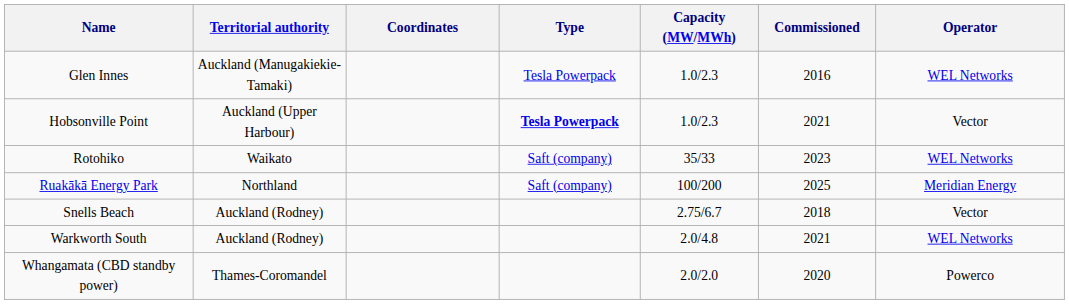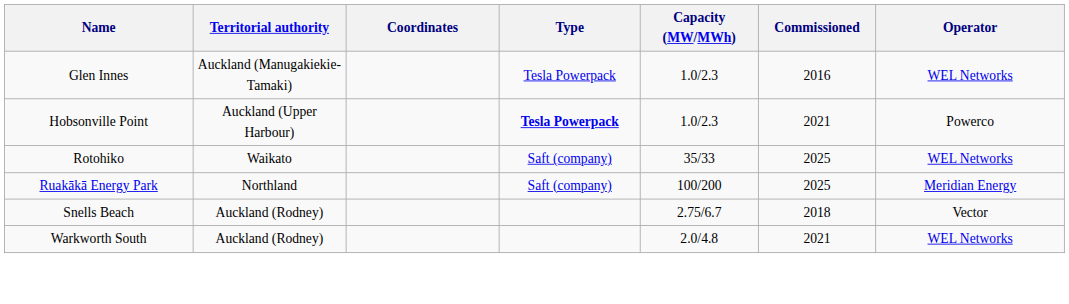 <table class="wikitable sortable" style="border:0px;text-align:center;line-height:150%;">
 <tr>
 <th style="background: #f2f2f2; color: #000080" height="17" width="16%">Name</th>
 <th style="background: #f2f2f2; color: #000080" height="17" width="13%"><a href='#'>Territorial authority</a></th>
 <th style="background: #f2f2f2; color: #000080" height="17" width="13%" class="unsortable">Coordinates</th>
 <th style="background: #f2f2f2; color: #000080" height="17" width="12%">Type</th>
 <th style="background: #f2f2f2; color: #000080" height="17" width="10%">Capacity (<a href='#'>MW</a>/<a href='#'>MWh</a>)</th>
 <th style="background: #f2f2f2; color: #000080" height="17" width="10%">Commissioned</th>
 <th style="background: #f2f2f2; color: #000080" height="17" width="16%">Operator</th>
 </tr>
 <tr>
 <td>Glen Innes</td>
 <td>Auckland (Manugakiekie-Tamaki)</td>
 <td></td>
 <td><a href='#'>Tesla Powerpack</a></td>
 <td>1.0/2.3</td>
 <td>2016</td>
 <td><a href='#'>WEL Networks</a></td>
 </tr>
 <tr>
 <td>Hobsonville Point</td>
 <td>Auckland (Upper Harbour)</td>
 <td></td>
 <td><strong><a href='#'>Tesla Powerpack</a></strong></td>
 <td>1.0/2.3</td>
 <td>2021</td>
-<td>Vector</td>
+<td>Powerco</td>
 </tr>
 <tr>
 <td>Rotohiko</td>
 <td>Waikato</td>
 <td></td>
 <td><a href='#'>Saft (company)</a></td>
 <td>35/33</td>
-<td>2023</td>
+<td>2025</td>
 <td><a href='#'>WEL Networks</a></td>
 </tr>
 <tr>
 <td><a href='#'>Ruakākā Energy Park</a></td>
 <td>Northland</td>
 <td></td>
 <td><a href='#'>Saft (company)</a></td>
 <td>100/200</td>
 <td>2025</td>
 <td><a href='#'>Meridian Energy</a></td>
 </tr>
 <tr>
 <td>Snells Beach</td>
 <td>Auckland (Rodney)</td>
 <td></td>
 <td></td>
 <td>2.75/6.7</td>
 <td>2018</td>
 <td>Vector</td>
 </tr>
 <tr>
 <td>Warkworth South</td>
 <td>Auckland (Rodney)</td>
 <td></td>
 <td></td>
 <td>2.0/4.8</td>
 <td>2021</td>
 <td><a href='#'>WEL Networks</a></td>
 </tr>
-<tr>
-<td>Whangamata (CBD standby power)</td>
-<td>Thames-Coromandel</td>
-<td></td>
-<td></td>
-<td>2.0/2.0</td>
-<td>2020</td>
-<td>Powerco</td>
-</tr>
 </table>
